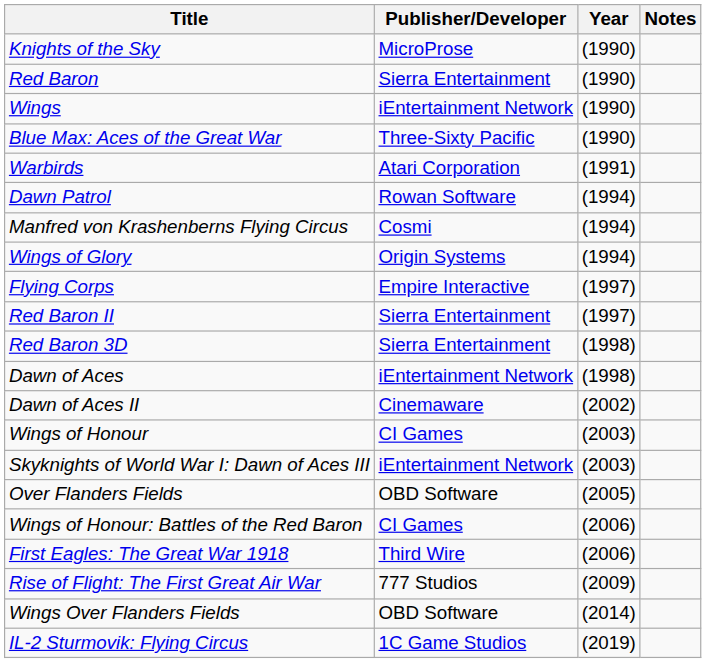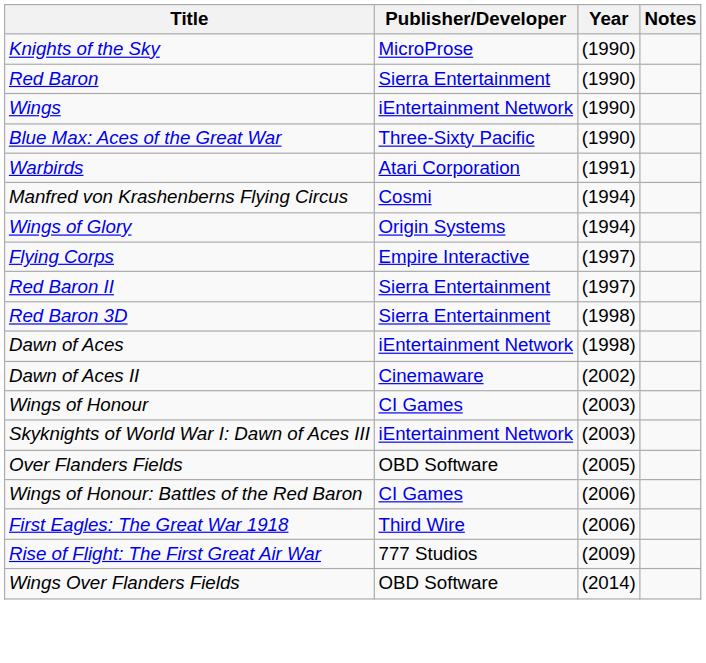 <table class="wikitable sortable">
 <tr>
 <th>Title</th>
 <th>Publisher/Developer</th>
 <th>Year</th>
 <th>Notes</th>
 </tr>
 <tr>
 <td><em><a href='#'>Knights of the Sky</a></em></td>
 <td><a href='#'>MicroProse</a></td>
 <td>(1990)</td>
 <td></td>
 </tr>
 <tr>
 <td><em><a href='#'>Red Baron</a></em></td>
 <td><a href='#'>Sierra Entertainment</a></td>
 <td>(1990)</td>
 <td></td>
 </tr>
 <tr>
 <td><em><a href='#'>Wings</a></em></td>
 <td><a href='#'>iEntertainment Network</a></td>
 <td>(1990)</td>
 <td></td>
 </tr>
 <tr>
 <td><em><a href='#'>Blue Max: Aces of the Great War</a></em></td>
 <td><a href='#'>Three-Sixty Pacific</a></td>
 <td>(1990)</td>
 <td></td>
 </tr>
 <tr>
 <td><em><a href='#'>Warbirds</a></em></td>
 <td><a href='#'>Atari Corporation</a></td>
 <td>(1991)</td>
-<td></td>
-</tr>
-<tr>
-<td><em><a href='#'>Dawn Patrol</a></em></td>
-<td><a href='#'>Rowan Software</a></td>
-<td>(1994)</td>
 <td></td>
 </tr>
 <tr>
 <td><em>Manfred von Krashenberns Flying Circus</em></td>
 <td><a href='#'>Cosmi</a></td>
 <td>(1994)</td>
 <td></td>
 </tr>
 <tr>
 <td><em><a href='#'>Wings of Glory</a></em></td>
 <td><a href='#'>Origin Systems</a></td>
 <td>(1994)</td>
 <td></td>
 </tr>
 <tr>
 <td><em><a href='#'>Flying Corps</a></em></td>
 <td><a href='#'>Empire Interactive</a></td>
 <td>(1997)</td>
 <td></td>
 </tr>
 <tr>
 <td><em><a href='#'>Red Baron II</a></em></td>
 <td><a href='#'>Sierra Entertainment</a></td>
 <td>(1997)</td>
 <td></td>
 </tr>
 <tr>
 <td><em><a href='#'>Red Baron 3D</a></em></td>
 <td><a href='#'>Sierra Entertainment</a></td>
 <td>(1998)</td>
 <td></td>
 </tr>
 <tr>
 <td><em>Dawn of Aces</em></td>
 <td><a href='#'>iEntertainment Network</a></td>
 <td>(1998)</td>
 <td></td>
 </tr>
 <tr>
 <td><em>Dawn of Aces II</em></td>
 <td><a href='#'>Cinemaware</a></td>
 <td>(2002)</td>
 <td></td>
 </tr>
 <tr>
 <td><em>Wings of Honour</em></td>
 <td><a href='#'>CI Games</a></td>
 <td>(2003)</td>
 <td></td>
 </tr>
 <tr>
 <td><em>Skyknights of World War I: Dawn of Aces III</em></td>
 <td><a href='#'>iEntertainment Network</a></td>
 <td>(2003)</td>
 <td></td>
 </tr>
 <tr>
 <td><em>Over Flanders Fields</em></td>
 <td>OBD Software</td>
 <td>(2005)</td>
 <td></td>
 </tr>
 <tr>
 <td><em>Wings of Honour: Battles of the Red Baron</em></td>
 <td><a href='#'>CI Games</a></td>
 <td>(2006)</td>
 <td></td>
 </tr>
 <tr>
 <td><em><a href='#'>First Eagles: The Great War 1918</a></em></td>
 <td><a href='#'>Third Wire</a></td>
 <td>(2006)</td>
 <td></td>
 </tr>
 <tr>
 <td><em><a href='#'>Rise of Flight: The First Great Air War</a></em></td>
 <td>777 Studios</td>
 <td>(2009)</td>
 <td></td>
 </tr>
 <tr>
 <td><em>Wings Over Flanders Fields</em></td>
 <td>OBD Software</td>
 <td>(2014)</td>
 <td></td>
 </tr>
-<tr>
-<td><em><a href='#'>IL-2 Sturmovik: Flying Circus</a></em></td>
-<td><a href='#'>1C Game Studios</a></td>
-<td>(2019)</td>
-<td></td>
-</tr>
 </table>
